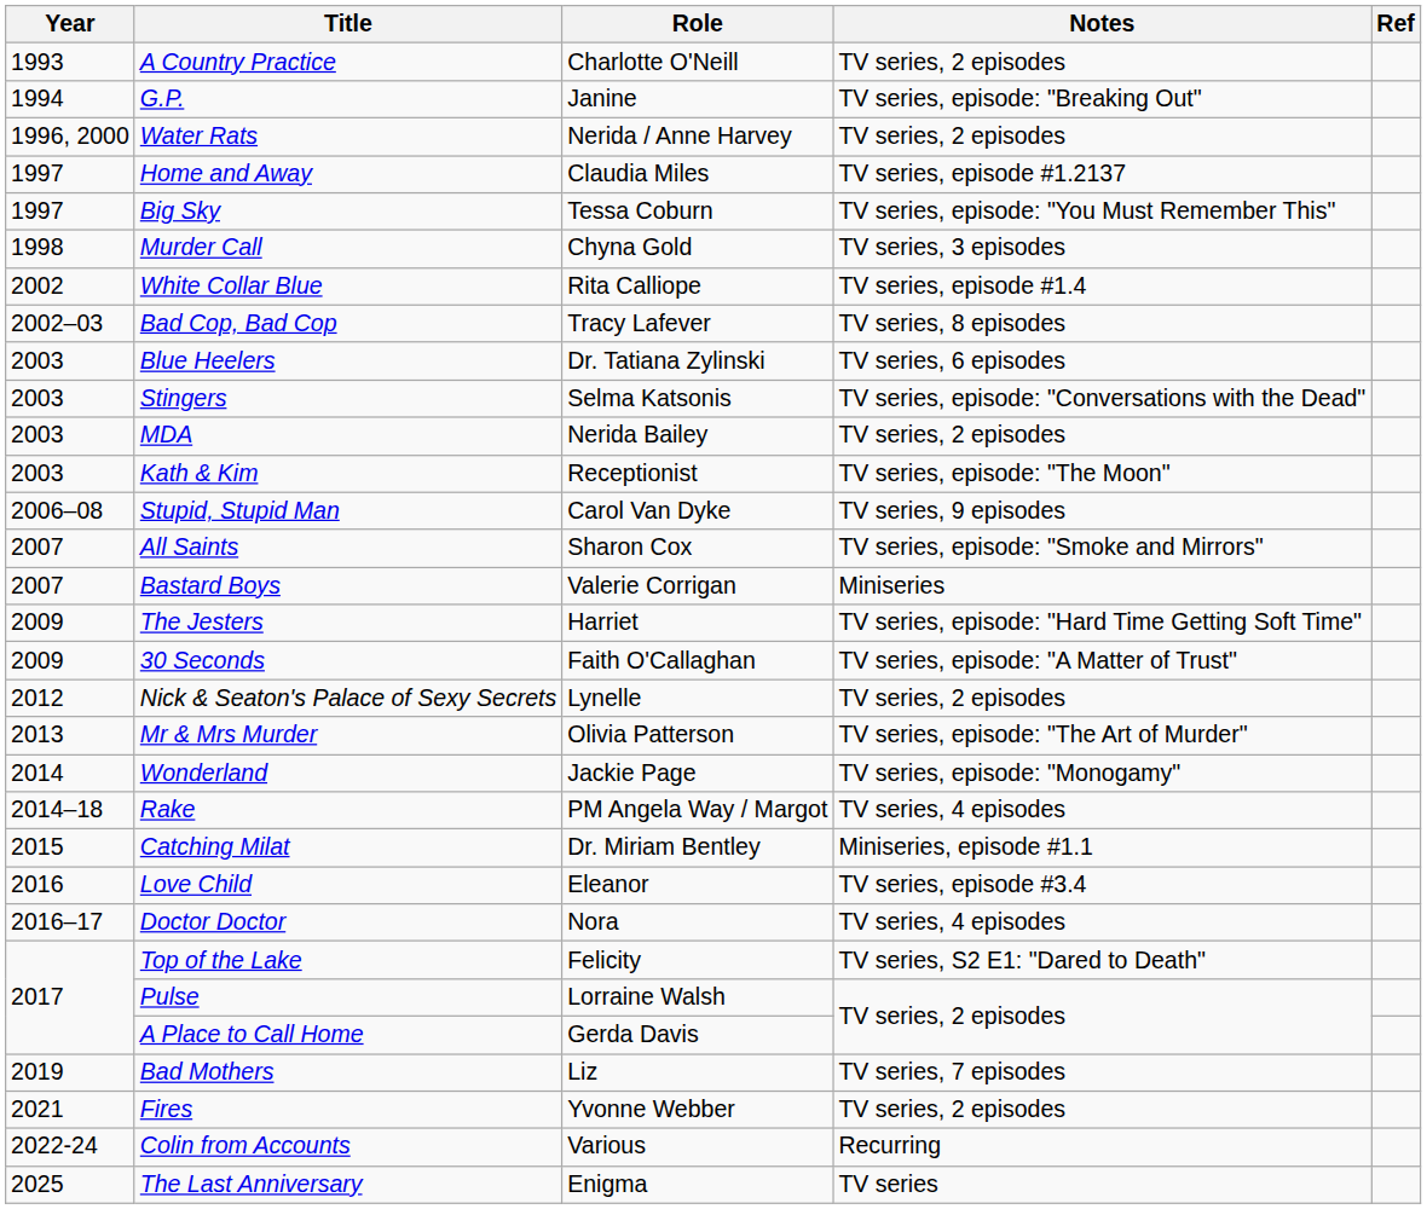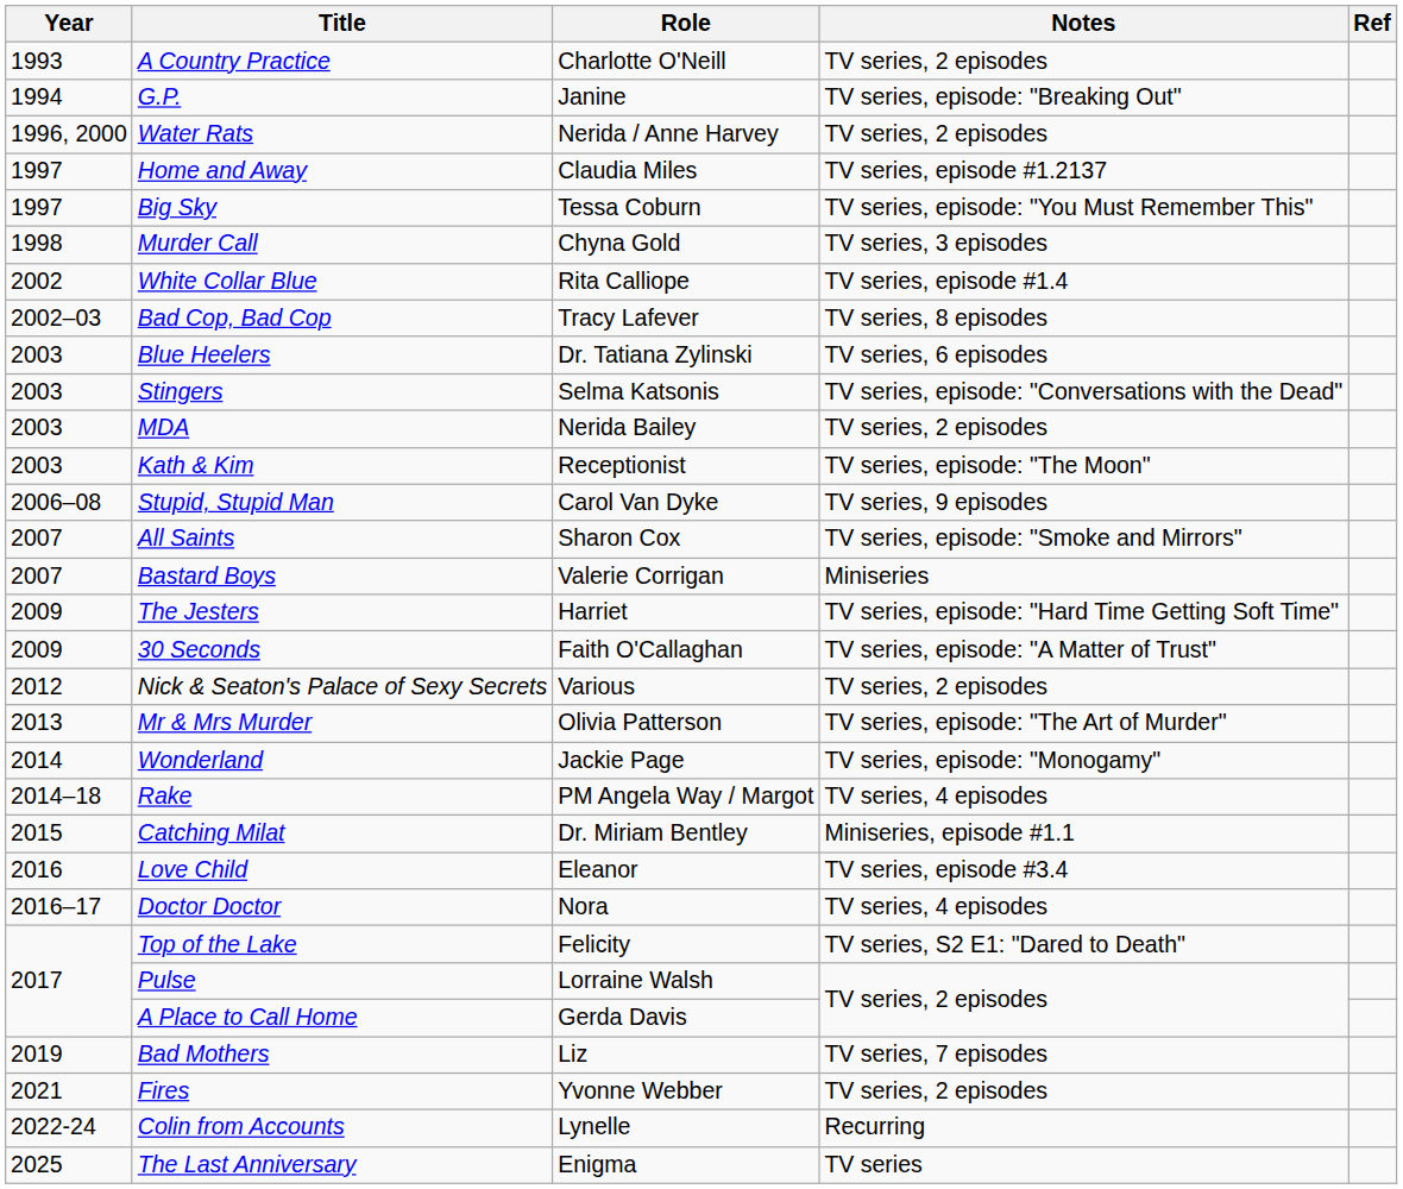 <table class="wikitable sortable">
 <tr>
 <th>Year</th>
 <th>Title</th>
 <th>Role</th>
 <th>Notes</th>
 <th>Ref</th>
 </tr>
 <tr>
 <td>1993</td>
 <td><em><a href='#'>A Country Practice</a></em></td>
 <td>Charlotte O'Neill</td>
 <td>TV series, 2 episodes</td>
 <td></td>
 </tr>
 <tr>
 <td>1994</td>
 <td><em><a href='#'>G.P.</a></em></td>
 <td>Janine</td>
 <td>TV series, episode: "Breaking Out"</td>
 <td></td>
 </tr>
 <tr>
 <td>1996, 2000</td>
 <td><a href='#'><em>Water Rats</em></a></td>
 <td>Nerida / Anne Harvey</td>
 <td>TV series, 2 episodes</td>
 <td></td>
 </tr>
 <tr>
 <td>1997</td>
 <td><em><a href='#'>Home and Away</a></em></td>
 <td>Claudia Miles</td>
 <td>TV series, episode #1.2137</td>
 <td></td>
 </tr>
 <tr>
 <td>1997</td>
 <td><a href='#'><em>Big Sky</em></a></td>
 <td>Tessa Coburn</td>
 <td>TV series, episode: "You Must Remember This"</td>
 <td></td>
 </tr>
 <tr>
 <td>1998</td>
 <td><em><a href='#'>Murder Call</a></em></td>
 <td>Chyna Gold</td>
 <td>TV series, 3 episodes</td>
 <td></td>
 </tr>
 <tr>
 <td>2002</td>
 <td><em><a href='#'>White Collar Blue</a></em></td>
 <td>Rita Calliope</td>
 <td>TV series, episode #1.4</td>
 <td></td>
 </tr>
 <tr>
 <td>2002–03</td>
 <td><em><a href='#'>Bad Cop, Bad Cop</a></em></td>
 <td>Tracy Lafever</td>
 <td>TV series, 8 episodes</td>
 <td></td>
 </tr>
 <tr>
 <td>2003</td>
 <td><em><a href='#'>Blue Heelers</a></em></td>
 <td>Dr. Tatiana Zylinski</td>
 <td>TV series, 6 episodes</td>
 <td></td>
 </tr>
 <tr>
 <td>2003</td>
 <td><a href='#'><em>Stingers</em></a></td>
 <td>Selma Katsonis</td>
 <td>TV series, episode: "Conversations with the Dead"</td>
 <td></td>
 </tr>
 <tr>
 <td>2003</td>
 <td><a href='#'><em>MDA</em></a></td>
 <td>Nerida Bailey</td>
 <td>TV series, 2 episodes</td>
 <td></td>
 </tr>
 <tr>
 <td>2003</td>
 <td><em><a href='#'>Kath & Kim</a></em></td>
 <td>Receptionist</td>
 <td>TV series, episode: "The Moon"</td>
 <td></td>
 </tr>
 <tr>
 <td>2006–08</td>
 <td><em><a href='#'>Stupid, Stupid Man</a></em></td>
 <td>Carol Van Dyke</td>
 <td>TV series, 9 episodes</td>
 <td></td>
 </tr>
 <tr>
 <td>2007</td>
 <td><a href='#'><em>All Saints</em></a></td>
 <td>Sharon Cox</td>
 <td>TV series, episode: "Smoke and Mirrors"</td>
 <td></td>
 </tr>
 <tr>
 <td>2007</td>
 <td><em><a href='#'>Bastard Boys</a></em></td>
 <td>Valerie Corrigan</td>
 <td>Miniseries</td>
 <td></td>
 </tr>
 <tr>
 <td>2009</td>
 <td><a href='#'><em>The Jesters</em></a></td>
 <td>Harriet</td>
 <td>TV series, episode: "Hard Time Getting Soft Time"</td>
 <td></td>
 </tr>
 <tr>
 <td>2009</td>
 <td><a href='#'><em>30 Seconds</em></a></td>
 <td>Faith O'Callaghan</td>
 <td>TV series, episode: "A Matter of Trust"</td>
 <td></td>
 </tr>
 <tr>
 <td>2012</td>
 <td><em>Nick & Seaton's Palace of Sexy Secrets</em></td>
-<td>Lynelle</td>
+<td>Various</td>
 <td>TV series, 2 episodes</td>
 <td></td>
 </tr>
 <tr>
 <td>2013</td>
 <td><em><a href='#'>Mr & Mrs Murder</a></em></td>
 <td>Olivia Patterson</td>
 <td>TV series, episode: "The Art of Murder"</td>
 <td></td>
 </tr>
 <tr>
 <td>2014</td>
 <td><a href='#'><em>Wonderland</em></a></td>
 <td>Jackie Page</td>
 <td>TV series, episode: "Monogamy"</td>
 <td></td>
 </tr>
 <tr>
 <td>2014–18</td>
 <td><a href='#'><em>Rake</em></a></td>
 <td>PM Angela Way / Margot</td>
 <td>TV series, 4 episodes</td>
 <td></td>
 </tr>
 <tr>
 <td>2015</td>
 <td><em><a href='#'>Catching Milat</a></em></td>
 <td>Dr. Miriam Bentley</td>
 <td>Miniseries, episode #1.1</td>
 <td></td>
 </tr>
 <tr>
 <td>2016</td>
 <td><a href='#'><em>Love Child</em></a></td>
 <td>Eleanor</td>
 <td>TV series, episode #3.4</td>
 <td></td>
 </tr>
 <tr>
 <td>2016–17</td>
 <td><a href='#'><em>Doctor Doctor</em></a></td>
 <td>Nora</td>
 <td>TV series, 4 episodes</td>
 <td></td>
 </tr>
 <tr>
 <td rowspan="3">2017</td>
 <td><em><a href='#'>Top of the Lake</a></em></td>
 <td>Felicity</td>
 <td>TV series, S2 E1: "Dared to Death"</td>
 <td></td>
 </tr>
 <tr>
 <td><a href='#'><em>Pulse</em></a></td>
 <td>Lorraine Walsh</td>
 <td rowspan="2">TV series, 2 episodes</td>
 <td></td>
 </tr>
 <tr>
 <td><a href='#'><em>A Place to Call Home</em></a></td>
 <td>Gerda Davis</td>
 <td></td>
 </tr>
 <tr>
 <td>2019</td>
 <td><em><a href='#'>Bad Mothers</a></em></td>
 <td>Liz</td>
 <td>TV series, 7 episodes</td>
 <td></td>
 </tr>
 <tr>
 <td>2021</td>
 <td><a href='#'><em>Fires</em></a></td>
 <td>Yvonne Webber</td>
 <td>TV series, 2 episodes</td>
 <td></td>
 </tr>
 <tr>
 <td>2022-24</td>
 <td><em><a href='#'>Colin from Accounts</a></em></td>
-<td>Various</td>
+<td>Lynelle</td>
 <td>Recurring</td>
 <td></td>
 </tr>
 <tr>
 <td>2025</td>
 <td><a href='#'><em>The Last Anniversary</em></a></td>
 <td>Enigma</td>
 <td>TV series</td>
 <td></td>
 </tr>
 </table>
